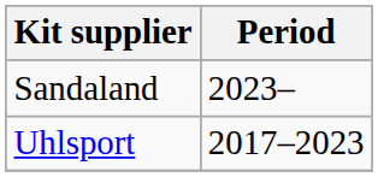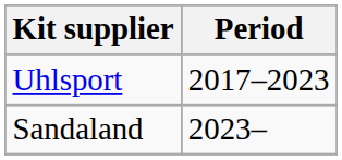 <table class="wikitable">
 <tr>
 <th>Kit supplier</th>
 <th>Period</th>
 </tr>
 <tr>
+<td> <a href='#'>Uhlsport</a></td>
+<td>2017–2023</td>
+</tr>
+<tr>
 <td> Sandaland</td>
 <td>2023–</td>
 </tr>
 <tr>
-<td> <a href='#'>Uhlsport</a></td>
-<td>2017–2023</td>
-</tr>
-<tr>
 </tr>
 </table>
